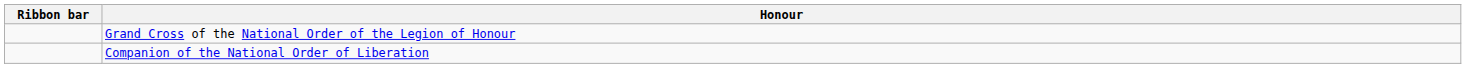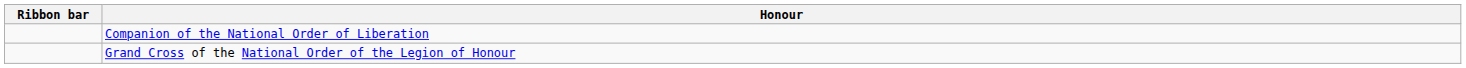 <table class="wikitable"  style="width: 100%">
 <tr>
 <th style="width:100px;">Ribbon bar</th>
 <th>Honour</th>
 </tr>
 <tr>
 <td></td>
-<td><a href='#'>Grand Cross</a> of the <a href='#'>National Order of the Legion of Honour</a></td>
+<td><a href='#'>Companion of the National Order of Liberation</a></td>
 </tr>
 <tr>
 <td></td>
-<td><a href='#'>Companion of the National Order of Liberation</a></td>
+<td><a href='#'>Grand Cross</a> of the <a href='#'>National Order of the Legion of Honour</a></td>
 </tr>
 </table>
